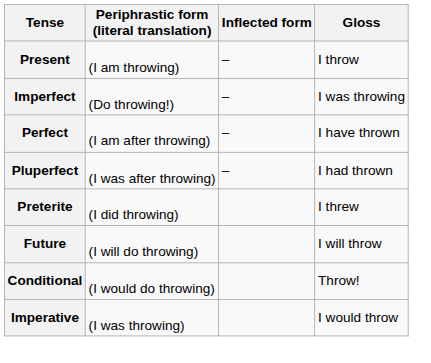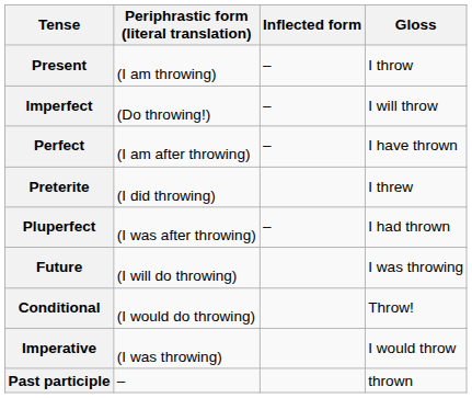 <table class="wikitable">
 <tr>
 <th>Tense</th>
 <th>Periphrastic form<br>(literal translation)</th>
 <th>Inflected form</th>
 <th>Gloss</th>
 </tr>
 <tr>
 <th>Present</th>
 <td><br>(I am throwing)</td>
 <td>–</td>
 <td>I throw</td>
 </tr>
 <tr>
 <th>Imperfect</th>
 <td><br>(Do throwing!)</td>
 <td>–</td>
-<td>I was throwing</td>
+<td>I will throw</td>
 </tr>
 <tr>
 <th>Perfect</th>
 <td><br>(I am after throwing)</td>
 <td>–</td>
 <td>I have thrown</td>
 </tr>
 <tr>
+<th>Preterite</th>
+<td><br>(I did throwing)</td>
+<td></td>
+<td>I threw</td>
+</tr>
+<tr>
 <th>Pluperfect</th>
 <td><br>(I was after throwing)</td>
 <td>–</td>
 <td>I had thrown</td>
 </tr>
 <tr>
-<th>Preterite</th>
-<td><br>(I did throwing)</td>
-<td></td>
-<td>I threw</td>
-</tr>
-<tr>
 <th>Future</th>
 <td><br>(I will do throwing)</td>
 <td></td>
-<td>I will throw</td>
+<td>I was throwing</td>
 </tr>
 <tr>
 <th>Conditional</th>
 <td><br>(I would do throwing)</td>
 <td></td>
 <td>Throw!</td>
 </tr>
 <tr>
 <th>Imperative</th>
 <td><br>(I was throwing)</td>
 <td></td>
 <td>I would throw</td>
 </tr>
+<tr>
+<th>Past participle</th>
+<td>–</td>
+<td></td>
+<td>thrown</td>
+</tr>
 </table>
